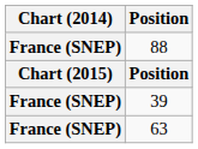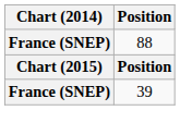 <table class="wikitable plainrowheaders" style="text-align:center">
 <tr>
 <th scope="col">Chart (2014)</th>
 <th scope="col">Position</th>
 </tr>
 <tr>
 <th scope="row">France (SNEP)</th>
 <td>88</td>
 </tr>
 <tr>
 <th scope="col">Chart (2015)</th>
 <th scope="col">Position</th>
 </tr>
 <tr>
 <th scope="row">France (SNEP)</th>
 <td>39</td>
 </tr>
-<tr>
-<th scope="row">France (SNEP)</th>
-<td>63</td>
-</tr>
 </table>
